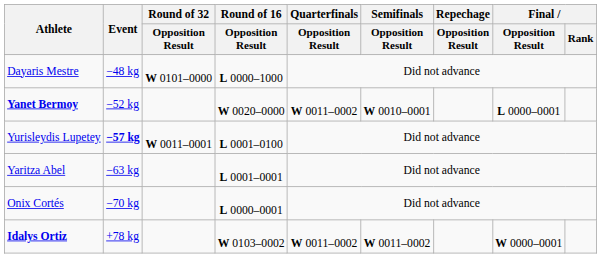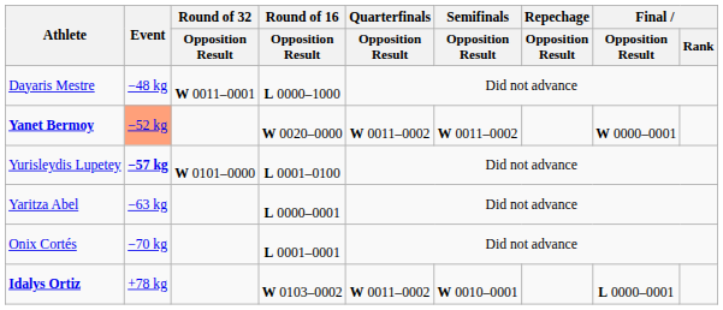 <table class="wikitable" style="font-size:90%;">
 <tr>
 <th rowspan=2>Athlete</th>
 <th rowspan=2>Event</th>
 <th>Round of 32</th>
 <th>Round of 16</th>
 <th>Quarterfinals</th>
 <th>Semifinals</th>
 <th>Repechage</th>
 <th colspan=2>Final / </th>
 </tr>
 <tr style="font-size:95%">
 <th>Opposition<br>Result</th>
 <th>Opposition<br>Result</th>
 <th>Opposition<br>Result</th>
 <th>Opposition<br>Result</th>
 <th>Opposition<br>Result</th>
 <th>Opposition<br>Result</th>
 <th>Rank</th>
 </tr>
 <tr align=center>
 <td align=left><a href='#'>Dayaris Mestre</a></td>
 <td align=left><a href='#'>−48 kg</a></td>
-<td><br><strong>W</strong> 0101–0000</td>
+<td><br><strong>W</strong> 0011–0001</td>
 <td><br><strong>L</strong> 0000–1000</td>
 <td colspan=5>Did not advance</td>
 </tr>
 <tr align=center>
 <td align=left><strong><a href='#'>Yanet Bermoy</a></strong></td>
-<td align=left><a href='#'>−52 kg</a></td>
+<td align=left style="background: lightsalmon;"><a href='#'>−52 kg</a></td>
 <td></td>
 <td><br><strong>W</strong> 0020–0000</td>
 <td><br><strong>W</strong> 0011–0002</td>
-<td><br><strong>W</strong> 0010–0001</td>
+<td><br><strong>W</strong> 0011–0002</td>
 <td></td>
-<td><br><strong>L</strong> 0000–0001</td>
+<td><br><strong>W</strong> 0000–0001</td>
 <td></td>
 </tr>
 <tr align=center>
 <td align=left><a href='#'>Yurisleydis Lupetey</a></td>
 <td align=left><strong><a href='#'>−57 kg</a></strong></td>
-<td><br><strong>W</strong> 0011–0001</td>
+<td><br><strong>W</strong> 0101–0000</td>
 <td><br><strong>L</strong> 0001–0100</td>
 <td colspan=5>Did not advance</td>
 </tr>
 <tr align=center>
 <td align=left><a href='#'>Yaritza Abel</a></td>
 <td align=left><a href='#'>−63 kg</a></td>
 <td></td>
-<td><br><strong>L</strong> 0001–0001 </td>
+<td><br><strong>L</strong> 0000–0001</td>
 <td colspan=5>Did not advance</td>
 </tr>
 <tr align=center>
 <td align=left><a href='#'>Onix Cortés</a></td>
 <td align=left><a href='#'>−70 kg</a></td>
 <td></td>
-<td><br><strong>L</strong> 0000–0001</td>
+<td><br><strong>L</strong> 0001–0001 </td>
 <td colspan=5>Did not advance</td>
 </tr>
 <tr align=center>
 <td align=left><strong><a href='#'>Idalys Ortiz</a></strong></td>
 <td align=left><a href='#'>+78 kg</a></td>
 <td></td>
 <td><br><strong>W</strong> 0103–0002</td>
 <td><br><strong>W</strong> 0011–0002</td>
-<td><br><strong>W</strong> 0011–0002</td>
+<td><br><strong>W</strong> 0010–0001</td>
 <td></td>
-<td><br><strong>W</strong> 0000–0001</td>
+<td><br><strong>L</strong> 0000–0001</td>
 <td></td>
 </tr>
 </table>
